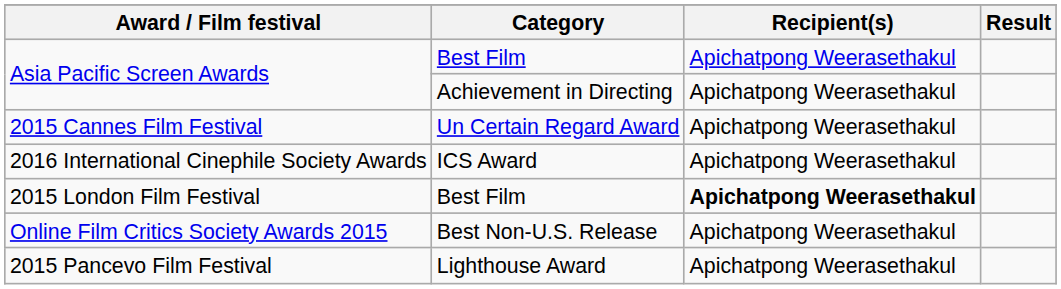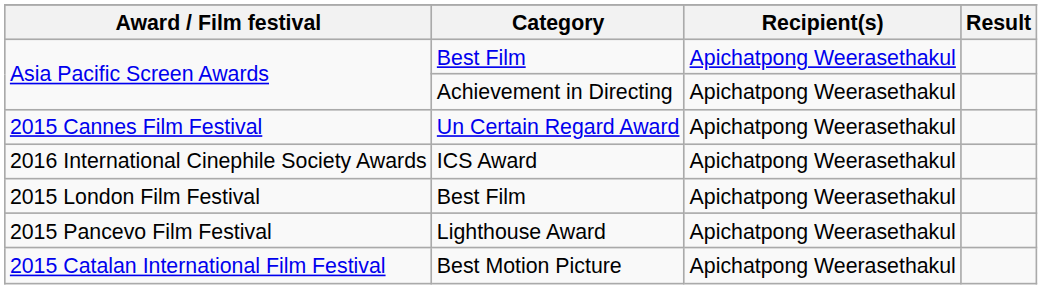 <table class="wikitable" style="font-size:small;" ;>
 <tr style="text-align:center;">
 </tr>
 <tr>
 <th>Award / Film festival</th>
 <th>Category</th>
 <th>Recipient(s)</th>
 <th>Result</th>
 </tr>
 <tr>
 <td rowspan="2"><a href='#'>Asia Pacific Screen Awards</a></td>
 <td><a href='#'>Best Film</a></td>
 <td><a href='#'>Apichatpong Weerasethakul</a></td>
 <td></td>
 </tr>
 <tr>
 <td>Achievement in Directing</td>
 <td>Apichatpong Weerasethakul</td>
 <td></td>
 </tr>
 <tr>
 <td rowspan="1"><a href='#'>2015 Cannes Film Festival</a></td>
 <td><a href='#'>Un Certain Regard Award</a></td>
 <td>Apichatpong Weerasethakul</td>
 <td></td>
 </tr>
 <tr>
 <td rowspan="1">2016 International Cinephile Society Awards</td>
 <td>ICS Award</td>
 <td>Apichatpong Weerasethakul</td>
 <td></td>
 </tr>
 <tr>
 <td rowspan="1">2015 London Film Festival</td>
 <td>Best Film</td>
-<td><strong>Apichatpong Weerasethakul</strong></td>
-<td></td>
-</tr>
-<tr>
-<td rowspan="1"><a href='#'>Online Film Critics Society Awards 2015</a></td>
-<td>Best Non-U.S. Release</td>
 <td>Apichatpong Weerasethakul</td>
 <td></td>
 </tr>
 <tr>
 <td rowspan="1">2015 Pancevo Film Festival</td>
 <td>Lighthouse Award</td>
 <td>Apichatpong Weerasethakul</td>
 <td></td>
 </tr>
+<tr>
+<td rowspan="1"><a href='#'>2015 Catalan International Film Festival</a></td>
+<td>Best Motion Picture</td>
+<td>Apichatpong Weerasethakul</td>
+<td></td>
+</tr>
 </table>
